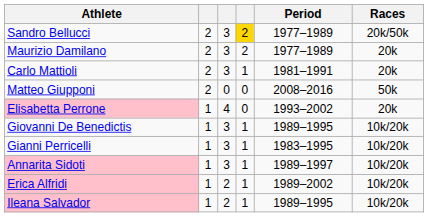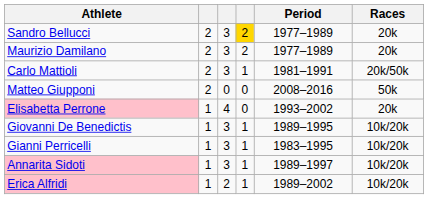 <table class="wikitable" width=40% style="font-size:90%; text-align:center;">
 <tr>
 <th>Athlete</th>
 <th></th>
 <th></th>
 <th></th>
 <th>Period</th>
 <th>Races</th>
 </tr>
 <tr>
 <td align=left><a href='#'>Sandro Bellucci</a></td>
 <td>2</td>
 <td>3</td>
 <td style="background: gold;">2</td>
 <td>1977–1989</td>
-<td>20k/50k</td>
+<td>20k</td>
 </tr>
 <tr>
 <td align=left><a href='#'>Maurizio Damilano</a></td>
 <td>2</td>
 <td>3</td>
 <td>2</td>
 <td>1977–1989</td>
 <td>20k</td>
 </tr>
 <tr>
 <td align=left><a href='#'>Carlo Mattioli</a></td>
 <td>2</td>
 <td>3</td>
 <td>1</td>
 <td>1981–1991</td>
-<td>20k</td>
+<td>20k/50k</td>
 </tr>
 <tr>
 <td align=left><a href='#'>Matteo Giupponi</a></td>
 <td>2</td>
 <td>0</td>
 <td>0</td>
 <td>2008–2016</td>
 <td>50k</td>
 </tr>
 <tr>
 <td align=left bgcolor=pink><a href='#'>Elisabetta Perrone</a></td>
 <td>1</td>
 <td>4</td>
 <td>0</td>
 <td>1993–2002</td>
 <td>20k</td>
 </tr>
 <tr>
 <td align=left><a href='#'>Giovanni De Benedictis</a></td>
 <td>1</td>
 <td>3</td>
 <td>1</td>
 <td>1989–1995</td>
 <td>10k/20k</td>
 </tr>
 <tr>
 <td align=left><a href='#'>Gianni Perricelli</a></td>
 <td>1</td>
 <td>3</td>
 <td>1</td>
 <td>1983–1995</td>
 <td>10k/20k</td>
 </tr>
 <tr>
 <td align=left bgcolor=pink><a href='#'>Annarita Sidoti</a></td>
 <td>1</td>
 <td>3</td>
 <td>1</td>
 <td>1989–1997</td>
 <td>10k/20k</td>
 </tr>
 <tr>
 <td align=left bgcolor=pink><a href='#'>Erica Alfridi</a></td>
 <td>1</td>
 <td>2</td>
 <td>1</td>
 <td>1989–2002</td>
 <td>10k/20k</td>
 </tr>
-<tr>
-<td align=left bgcolor=pink><a href='#'>Ileana Salvador</a></td>
-<td>1</td>
-<td>2</td>
-<td>1</td>
-<td>1989–1995</td>
-<td>10k/20k</td>
-</tr>
 </table>
